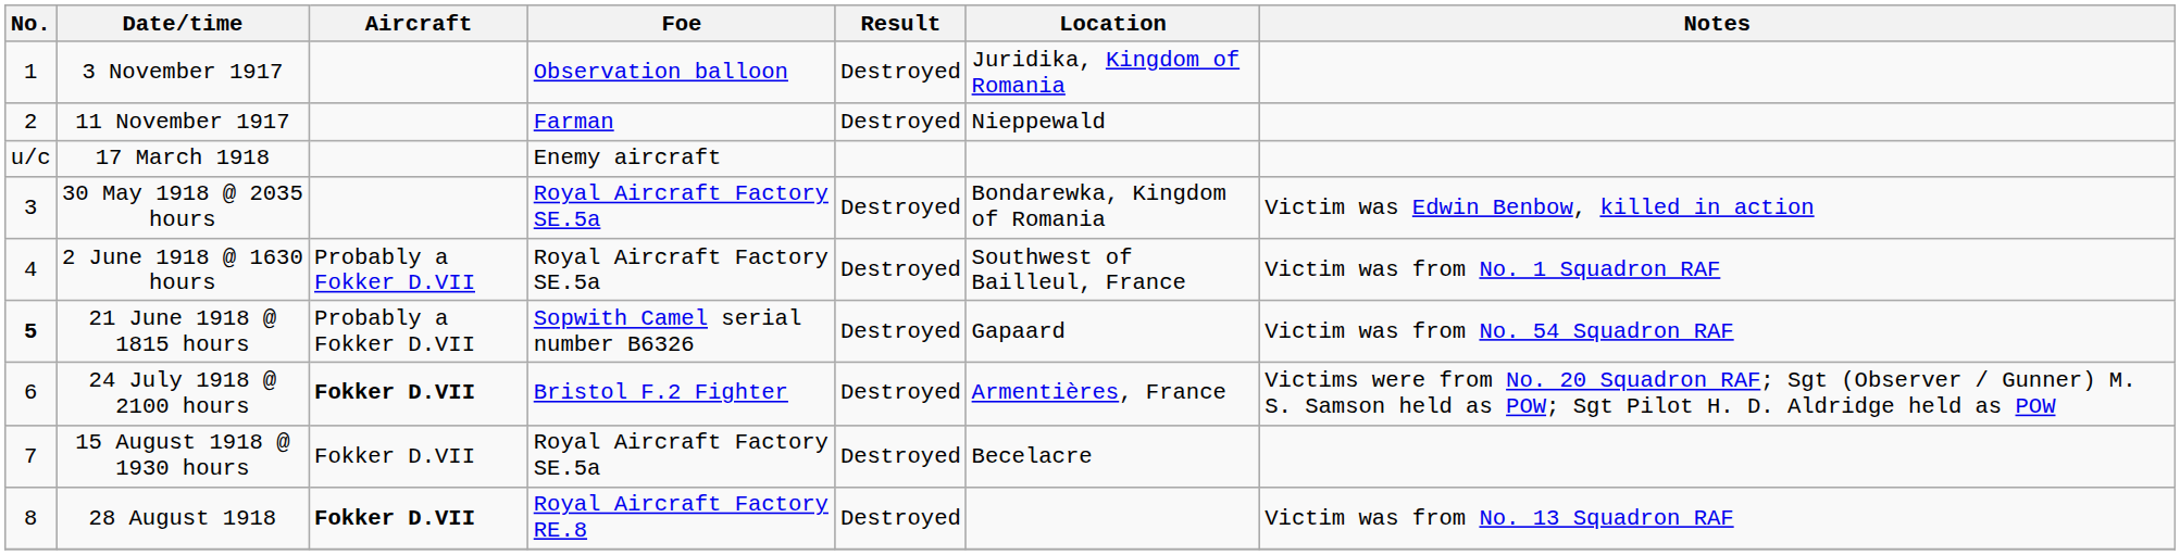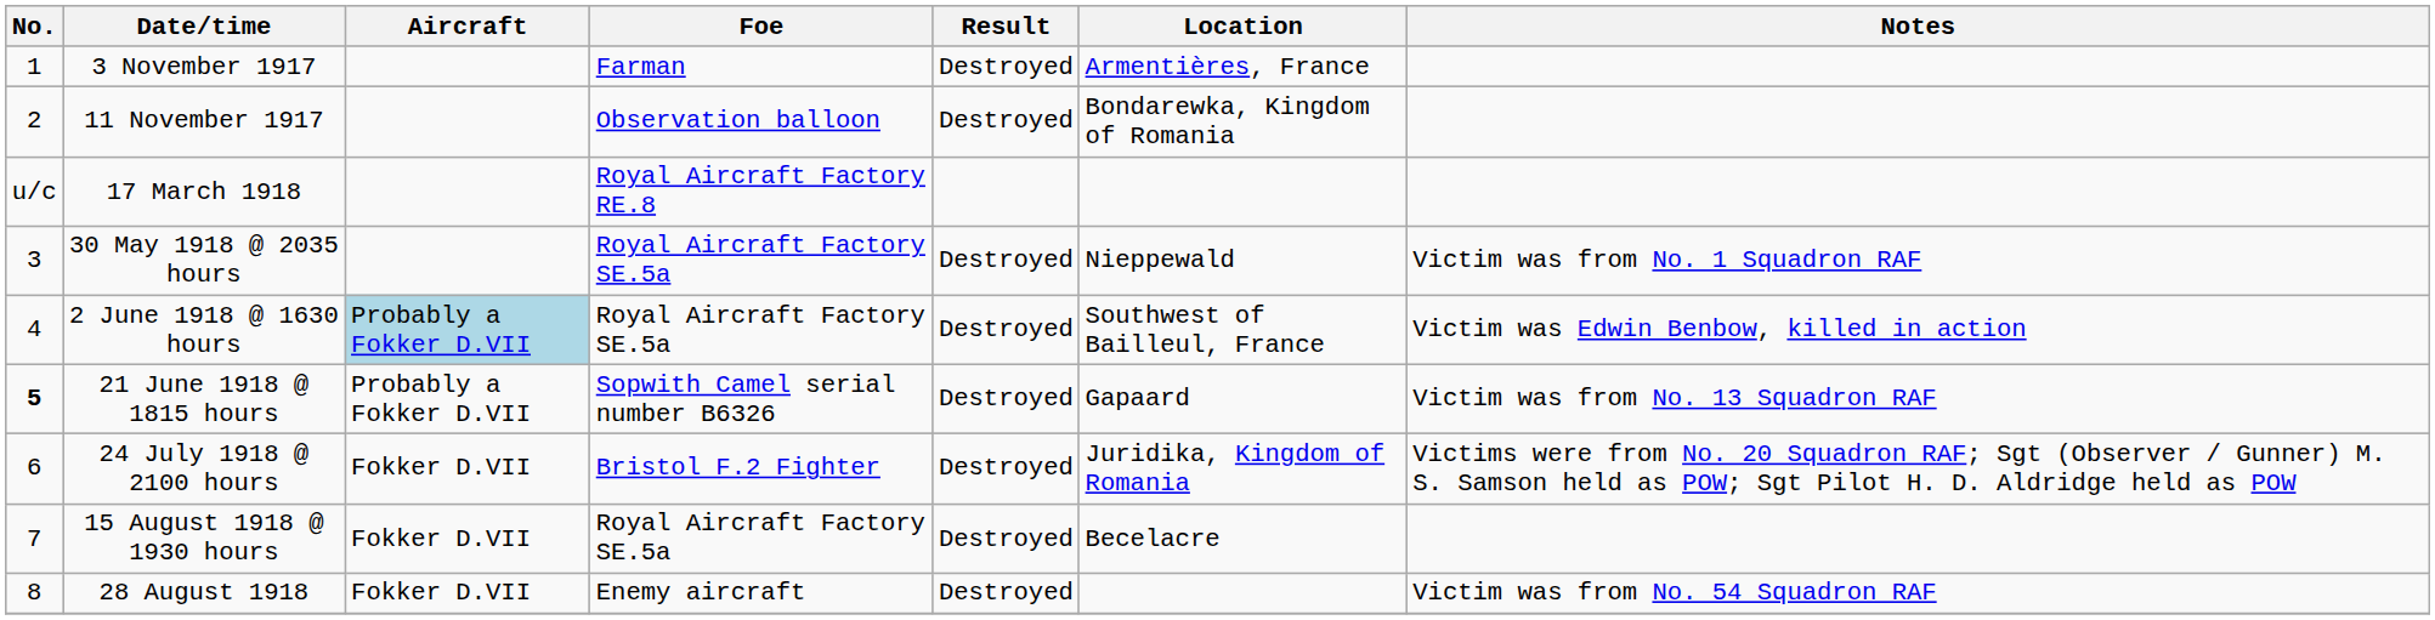 <table class="wikitable" border="1" style="margin: 1em auto 1em auto">
 <tr>
 <th>No.</th>
 <th>Date/time</th>
 <th>Aircraft</th>
 <th>Foe</th>
 <th>Result</th>
 <th>Location</th>
 <th>Notes</th>
 </tr>
 <tr>
 <td align="center">1</td>
 <td align="center">3 November 1917</td>
 <td></td>
-<td><a href='#'>Observation balloon</a></td>
+<td><a href='#'>Farman</a></td>
 <td>Destroyed</td>
-<td>Juridika, <a href='#'>Kingdom of Romania</a></td>
+<td><a href='#'>Armentières</a>, France</td>
 <td></td>
 </tr>
 <tr>
 <td align="center">2</td>
 <td align="center">11 November 1917</td>
 <td></td>
-<td><a href='#'>Farman</a></td>
+<td><a href='#'>Observation balloon</a></td>
 <td>Destroyed</td>
-<td>Nieppewald</td>
+<td>Bondarewka, Kingdom of Romania</td>
 <td></td>
 </tr>
 <tr>
 <td align="center">u/c</td>
 <td align="center">17 March 1918</td>
 <td></td>
-<td>Enemy aircraft</td>
+<td><a href='#'>Royal Aircraft Factory RE.8</a></td>
 <td></td>
 <td></td>
 <td></td>
 </tr>
 <tr>
 <td align="center">3</td>
 <td align="center">30 May 1918 @ 2035 hours</td>
 <td></td>
 <td><a href='#'>Royal Aircraft Factory SE.5a</a></td>
 <td>Destroyed</td>
-<td>Bondarewka, Kingdom of Romania</td>
-<td>Victim was <a href='#'>Edwin Benbow</a>, <a href='#'>killed in action</a></td>
+<td>Nieppewald</td>
+<td>Victim was from <a href='#'>No. 1 Squadron RAF</a></td>
 </tr>
 <tr>
 <td align="center">4</td>
 <td align="center">2 June 1918 @ 1630 hours</td>
-<td>Probably a <a href='#'>Fokker D.VII</a></td>
+<td style="background: lightblue;">Probably a <a href='#'>Fokker D.VII</a></td>
 <td>Royal Aircraft Factory SE.5a</td>
 <td>Destroyed</td>
 <td>Southwest of Bailleul, France</td>
-<td>Victim was from <a href='#'>No. 1 Squadron RAF</a></td>
+<td>Victim was <a href='#'>Edwin Benbow</a>, <a href='#'>killed in action</a></td>
 </tr>
 <tr>
 <td align="center"><strong>5</strong></td>
 <td align="center">21 June 1918 @ 1815 hours</td>
 <td>Probably a Fokker D.VII</td>
 <td><a href='#'>Sopwith Camel</a> serial number B6326</td>
 <td>Destroyed</td>
 <td>Gapaard</td>
-<td>Victim was from <a href='#'>No. 54 Squadron RAF</a></td>
+<td>Victim was from <a href='#'>No. 13 Squadron RAF</a></td>
 </tr>
 <tr>
 <td align="center">6</td>
 <td align="center">24 July 1918 @ 2100 hours</td>
-<td><strong>Fokker D.VII</strong></td>
+<td>Fokker D.VII</td>
 <td><a href='#'>Bristol F.2 Fighter</a></td>
 <td>Destroyed</td>
-<td><a href='#'>Armentières</a>, France</td>
+<td>Juridika, <a href='#'>Kingdom of Romania</a></td>
 <td>Victims were from <a href='#'>No. 20 Squadron RAF</a>; Sgt (Observer / Gunner) M. S. Samson held as <a href='#'>POW</a>; Sgt Pilot H. D. Aldridge held as <a href='#'>POW</a></td>
 </tr>
 <tr>
 <td align="center">7</td>
 <td align="center">15 August 1918 @ 1930 hours</td>
 <td>Fokker D.VII</td>
 <td>Royal Aircraft Factory SE.5a</td>
 <td>Destroyed</td>
 <td>Becelacre</td>
 <td></td>
 </tr>
 <tr>
 <td align="center">8</td>
 <td align="center">28 August 1918</td>
-<td><strong>Fokker D.VII</strong></td>
-<td><a href='#'>Royal Aircraft Factory RE.8</a></td>
+<td>Fokker D.VII</td>
+<td>Enemy aircraft</td>
 <td>Destroyed</td>
 <td></td>
-<td>Victim was from <a href='#'>No. 13 Squadron RAF</a></td>
+<td>Victim was from <a href='#'>No. 54 Squadron RAF</a></td>
 </tr>
 <tr>
 </tr>
 </table>
